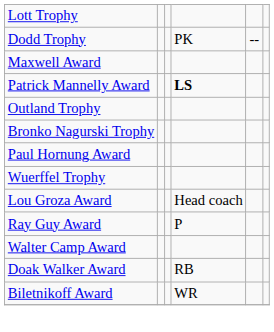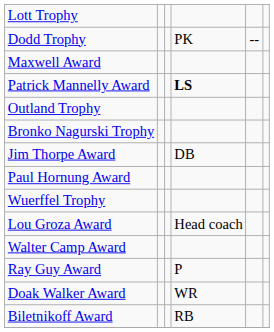 <table class="wikitable">
 <tr>
 <td><a href='#'>Lott Trophy</a></td>
 <td></td>
 <td></td>
 <td></td>
 <td></td>
 <td></td>
 </tr>
 <tr>
 <td><a href='#'>Dodd Trophy</a></td>
 <td></td>
 <td></td>
 <td>PK</td>
 <td>--</td>
 <td></td>
 </tr>
 <tr>
 <td><a href='#'>Maxwell Award</a></td>
 <td></td>
 <td></td>
 <td></td>
 <td></td>
 <td></td>
 </tr>
 <tr>
 <td><a href='#'>Patrick Mannelly Award</a></td>
 <td></td>
 <td></td>
 <td><strong>LS</strong></td>
 <td></td>
 <td></td>
 </tr>
 <tr>
 <td><a href='#'>Outland Trophy</a></td>
 <td></td>
 <td></td>
 <td></td>
 <td></td>
 <td></td>
 </tr>
 <tr>
 <td><a href='#'>Bronko Nagurski Trophy</a></td>
 <td></td>
 <td></td>
 <td></td>
 <td></td>
 <td></td>
 </tr>
 <tr>
+<td><a href='#'>Jim Thorpe Award</a></td>
+<td></td>
+<td></td>
+<td>DB</td>
+<td></td>
+<td></td>
+</tr>
+<tr>
 <td><a href='#'>Paul Hornung Award</a></td>
 <td></td>
 <td></td>
 <td></td>
 <td></td>
 <td></td>
 </tr>
 <tr>
 <td><a href='#'>Wuerffel Trophy</a></td>
 <td></td>
 <td></td>
 <td></td>
 <td></td>
 <td></td>
 </tr>
 <tr>
 <td><a href='#'>Lou Groza Award</a></td>
 <td></td>
 <td></td>
 <td>Head coach</td>
 <td></td>
 <td></td>
 </tr>
 <tr>
+<td><a href='#'>Walter Camp Award</a></td>
+<td></td>
+<td></td>
+<td></td>
+<td></td>
+<td></td>
+</tr>
+<tr>
 <td><a href='#'>Ray Guy Award</a></td>
 <td></td>
 <td></td>
 <td>P</td>
 <td></td>
 <td></td>
 </tr>
 <tr>
-<td><a href='#'>Walter Camp Award</a></td>
+<td><a href='#'>Doak Walker Award</a></td>
 <td></td>
 <td></td>
-<td></td>
+<td>WR</td>
 <td></td>
 <td></td>
 </tr>
 <tr>
-<td><a href='#'>Doak Walker Award</a></td>
+<td><a href='#'>Biletnikoff Award</a></td>
 <td></td>
 <td></td>
 <td>RB</td>
 <td></td>
 <td></td>
 </tr>
 <tr>
-<td><a href='#'>Biletnikoff Award</a></td>
-<td></td>
-<td></td>
-<td>WR</td>
-<td></td>
-<td></td>
-</tr>
-<tr>
 </tr>
 </table>
